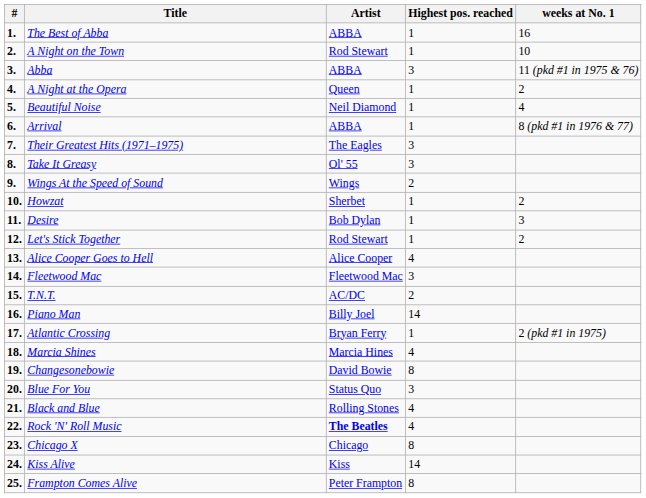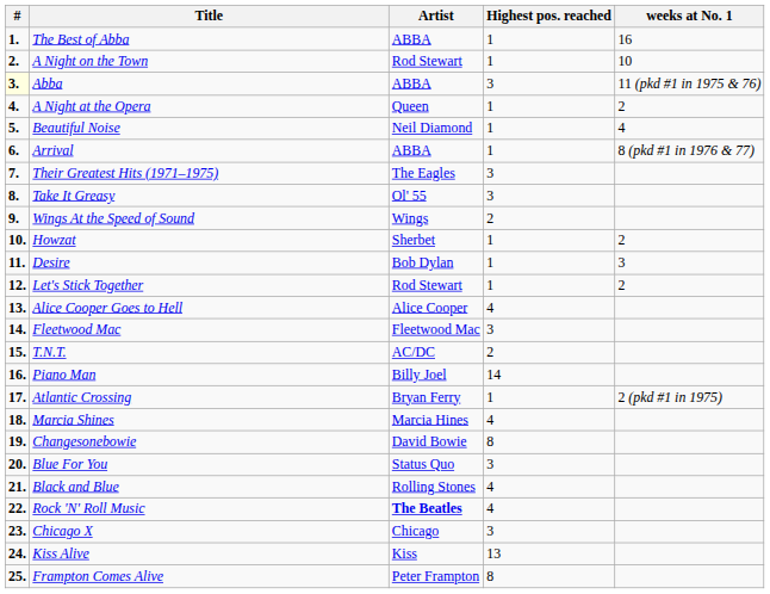 <table class="wikitable">
 <tr>
 <th>#</th>
 <th width="400">Title</th>
 <th>Artist</th>
 <th>Highest pos. reached</th>
 <th>weeks at No. 1</th>
 </tr>
 <tr>
 <td><strong>1.</strong></td>
 <td><em><a href='#'>The Best of Abba</a></em></td>
 <td><a href='#'>ABBA</a></td>
 <td>1</td>
 <td>16</td>
 </tr>
 <tr>
 <td><strong>2.</strong></td>
 <td><em><a href='#'>A Night on the Town</a></em></td>
 <td><a href='#'>Rod Stewart</a></td>
 <td>1</td>
 <td>10</td>
 </tr>
 <tr>
-<td><strong>3.</strong></td>
+<td style="background: lightyellow;"><strong>3.</strong></td>
 <td><em><a href='#'>Abba</a></em></td>
 <td><a href='#'>ABBA</a></td>
 <td>3</td>
 <td>11 <em>(pkd #1 in 1975 & 76)</em></td>
 </tr>
 <tr>
 <td><strong>4.</strong></td>
 <td><em><a href='#'>A Night at the Opera</a></em></td>
 <td><a href='#'>Queen</a></td>
 <td>1</td>
 <td>2</td>
 </tr>
 <tr>
 <td><strong>5.</strong></td>
 <td><em><a href='#'>Beautiful Noise</a></em></td>
 <td><a href='#'>Neil Diamond</a></td>
 <td>1</td>
 <td>4</td>
 </tr>
 <tr>
 <td><strong>6.</strong></td>
 <td><em><a href='#'>Arrival</a></em></td>
 <td><a href='#'>ABBA</a></td>
 <td>1</td>
 <td>8 <em>(pkd #1 in 1976 & 77)</em></td>
 </tr>
 <tr>
 <td><strong>7.</strong></td>
 <td><em><a href='#'>Their Greatest Hits (1971–1975)</a></em></td>
 <td><a href='#'>The Eagles</a></td>
 <td>3</td>
 <td></td>
 </tr>
 <tr>
 <td><strong>8.</strong></td>
 <td><em><a href='#'>Take It Greasy</a></em></td>
 <td><a href='#'>Ol' 55</a></td>
 <td>3</td>
 <td></td>
 </tr>
 <tr>
 <td><strong>9.</strong></td>
 <td><em><a href='#'>Wings At the Speed of Sound</a></em></td>
 <td><a href='#'>Wings</a></td>
 <td>2</td>
 <td></td>
 </tr>
 <tr>
 <td><strong>10.</strong></td>
 <td><em><a href='#'>Howzat</a></em></td>
 <td><a href='#'>Sherbet</a></td>
 <td>1</td>
 <td>2</td>
 </tr>
 <tr>
 <td><strong>11.</strong></td>
 <td><em><a href='#'>Desire</a></em></td>
 <td><a href='#'>Bob Dylan</a></td>
 <td>1</td>
 <td>3</td>
 </tr>
 <tr>
 <td><strong>12.</strong></td>
 <td><em><a href='#'>Let's Stick Together</a></em></td>
 <td><a href='#'>Rod Stewart</a></td>
 <td>1</td>
 <td>2</td>
 </tr>
 <tr>
 <td><strong>13.</strong></td>
 <td><em><a href='#'>Alice Cooper Goes to Hell</a></em></td>
 <td><a href='#'>Alice Cooper</a></td>
 <td>4</td>
 <td></td>
 </tr>
 <tr>
 <td><strong>14.</strong></td>
 <td><em><a href='#'>Fleetwood Mac</a></em></td>
 <td><a href='#'>Fleetwood Mac</a></td>
 <td>3</td>
 <td></td>
 </tr>
 <tr>
 <td><strong>15.</strong></td>
 <td><em><a href='#'>T.N.T.</a></em></td>
 <td><a href='#'>AC/DC</a></td>
 <td>2</td>
 <td></td>
 </tr>
 <tr>
 <td><strong>16.</strong></td>
 <td><em><a href='#'>Piano Man</a></em></td>
 <td><a href='#'>Billy Joel</a></td>
 <td>14</td>
 <td></td>
 </tr>
 <tr>
 <td><strong>17.</strong></td>
 <td><em><a href='#'>Atlantic Crossing</a></em></td>
 <td><a href='#'>Bryan Ferry</a></td>
 <td>1</td>
 <td>2 <em>(pkd #1 in 1975)</em></td>
 </tr>
 <tr>
 <td><strong>18.</strong></td>
 <td><em><a href='#'>Marcia Shines</a></em></td>
 <td><a href='#'>Marcia Hines</a></td>
 <td>4</td>
 <td></td>
 </tr>
 <tr>
 <td><strong>19.</strong></td>
 <td><em><a href='#'>Changesonebowie</a></em></td>
 <td><a href='#'>David Bowie</a></td>
 <td>8</td>
 <td></td>
 </tr>
 <tr>
 <td><strong>20.</strong></td>
 <td><em><a href='#'>Blue For You</a></em></td>
 <td><a href='#'>Status Quo</a></td>
 <td>3</td>
 <td></td>
 </tr>
 <tr>
 <td><strong>21.</strong></td>
 <td><em><a href='#'>Black and Blue</a></em></td>
 <td><a href='#'>Rolling Stones</a></td>
 <td>4</td>
 <td></td>
 </tr>
 <tr>
 <td><strong>22.</strong></td>
 <td><em><a href='#'>Rock 'N' Roll Music</a></em></td>
 <td><strong><a href='#'>The Beatles</a></strong></td>
 <td>4</td>
 <td></td>
 </tr>
 <tr>
 <td><strong>23.</strong></td>
 <td><em><a href='#'>Chicago X</a></em></td>
 <td><a href='#'>Chicago</a></td>
-<td>8</td>
+<td>3</td>
 <td></td>
 </tr>
 <tr>
 <td><strong>24.</strong></td>
 <td><em><a href='#'>Kiss Alive</a></em></td>
 <td><a href='#'>Kiss</a></td>
-<td>14</td>
+<td>13</td>
 <td></td>
 </tr>
 <tr>
 <td><strong>25.</strong></td>
 <td><em><a href='#'>Frampton Comes Alive</a></em></td>
 <td><a href='#'>Peter Frampton</a></td>
 <td>8</td>
 <td></td>
 </tr>
 </table>
